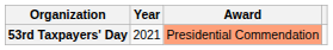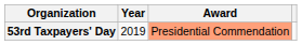 <table class="wikitable plainrowheaders sortable" style="width:auto%">
 <tr>
 <th scope="col">Organization</th>
 <th scope="col">Year</th>
 <th scope="col">Award</th>
 <th scope="col" class="unsortable"></th>
 </tr>
 <tr>
 <th scope="row">53rd Taxpayers' Day</th>
-<td style="text-align:center">2021</td>
+<td style="text-align:center">2019</td>
 <td style="background: lightsalmon;">Presidential Commendation</td>
 <td style="text-align:center"></td>
 </tr>
 </table>
